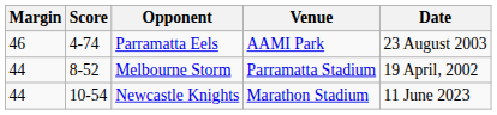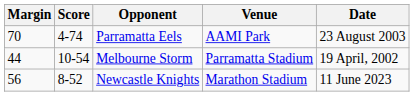 <table class="wikitable">
 <tr>
 <th>Margin</th>
 <th>Score</th>
 <th>Opponent</th>
 <th>Venue</th>
 <th>Date</th>
 </tr>
 <tr>
-<td>46</td>
+<td>70</td>
 <td>4-74</td>
 <td><a href='#'>Parramatta Eels</a></td>
 <td><a href='#'>AAMI Park</a></td>
 <td>23 August 2003</td>
 </tr>
 <tr>
 <td>44</td>
-<td>8-52</td>
+<td>10-54</td>
 <td><a href='#'>Melbourne Storm</a></td>
 <td><a href='#'>Parramatta Stadium</a></td>
 <td>19 April, 2002</td>
 </tr>
 <tr>
-<td>44</td>
-<td>10-54</td>
+<td>56</td>
+<td>8-52</td>
 <td><a href='#'>Newcastle Knights</a></td>
 <td><a href='#'>Marathon Stadium</a></td>
 <td>11 June 2023</td>
 </tr>
 </table>
